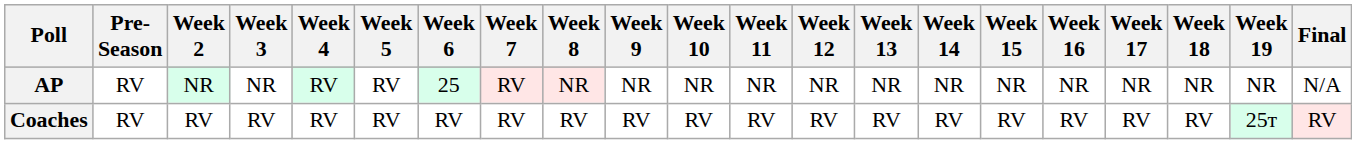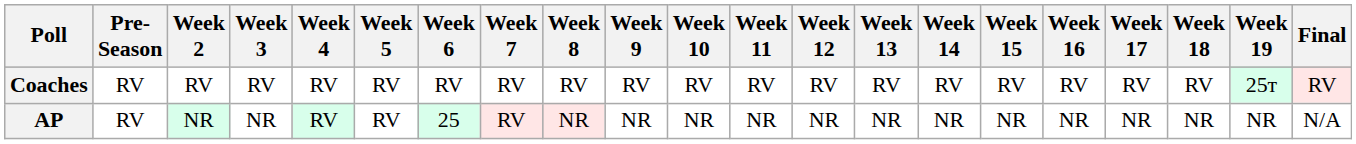 <table class="wikitable" style="white-space:nowrap;font-size:90%">
 <tr>
 <th>Poll</th>
 <th>Pre-<br>Season</th>
 <th>Week<br>2</th>
 <th>Week<br>3</th>
 <th>Week<br>4</th>
 <th>Week<br>5</th>
 <th>Week<br>6</th>
 <th>Week<br>7</th>
 <th>Week<br>8</th>
 <th>Week<br>9</th>
 <th>Week<br>10</th>
 <th>Week<br>11</th>
 <th>Week<br>12</th>
 <th>Week<br>13</th>
 <th>Week<br>14</th>
 <th>Week<br>15</th>
 <th>Week<br>16</th>
 <th>Week<br>17</th>
 <th>Week<br>18</th>
 <th>Week<br>19</th>
 <th>Final</th>
 </tr>
 <tr style="text-align:center;">
+<th>Coaches</th>
+<td style="background:#FFF;">RV</td>
+<td style="background:#FFF;">RV</td>
+<td style="background:#FFF;">RV</td>
+<td style="background:#FFF;">RV</td>
+<td style="background:#FFF;">RV</td>
+<td style="background:#FFF;">RV</td>
+<td style="background:#FFF;">RV</td>
+<td style="background:#FFF;">RV</td>
+<td style="background:#FFF;">RV</td>
+<td style="background:#FFF;">RV</td>
+<td style="background:#FFF;">RV</td>
+<td style="background:#FFF;">RV</td>
+<td style="background:#FFF;">RV</td>
+<td style="background:#FFF;">RV</td>
+<td style="background:#FFF;">RV</td>
+<td style="background:#FFF;">RV</td>
+<td style="background:#FFF;">RV</td>
+<td style="background:#FFF;">RV</td>
+<td style="background:#D8FFEB;">25т</td>
+<td style="background:#FFE6E6;">RV</td>
+</tr>
+<tr style="text-align:center;">
 <th>AP</th>
 <td style="background:#FFF;">RV</td>
 <td style="background:#D8FFEB;">NR</td>
 <td style="background:#FFF;">NR</td>
 <td style="background:#D8FFEB;">RV</td>
 <td style="background:#FFF;">RV</td>
 <td style="background:#D8FFEB;">25</td>
 <td style="background:#FFE6E6;">RV</td>
 <td style="background:#FFE6E6;">NR</td>
 <td style="background:#FFF;">NR</td>
 <td style="background:#FFF;">NR</td>
 <td style="background:#FFF;">NR</td>
 <td style="background:#FFF;">NR</td>
 <td style="background:#FFF;">NR</td>
 <td style="background:#FFF;">NR</td>
 <td style="background:#FFF;">NR</td>
 <td style="background:#FFF;">NR</td>
 <td style="background:#FFF;">NR</td>
 <td style="background:#FFF;">NR</td>
 <td style="background:#FFF;">NR</td>
 <td style="background:#FFF;">N/A</td>
 </tr>
-<tr style="text-align:center;">
-<th>Coaches</th>
-<td style="background:#FFF;">RV</td>
-<td style="background:#FFF;">RV</td>
-<td style="background:#FFF;">RV</td>
-<td style="background:#FFF;">RV</td>
-<td style="background:#FFF;">RV</td>
-<td style="background:#FFF;">RV</td>
-<td style="background:#FFF;">RV</td>
-<td style="background:#FFF;">RV</td>
-<td style="background:#FFF;">RV</td>
-<td style="background:#FFF;">RV</td>
-<td style="background:#FFF;">RV</td>
-<td style="background:#FFF;">RV</td>
-<td style="background:#FFF;">RV</td>
-<td style="background:#FFF;">RV</td>
-<td style="background:#FFF;">RV</td>
-<td style="background:#FFF;">RV</td>
-<td style="background:#FFF;">RV</td>
-<td style="background:#FFF;">RV</td>
-<td style="background:#D8FFEB;">25т</td>
-<td style="background:#FFE6E6;">RV</td>
-</tr>
 </table>
